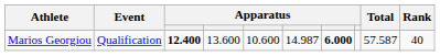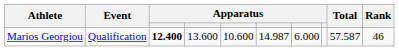 <table class="wikitable" style="font-size:90%">
 <tr>
 <th rowspan=2>Athlete</th>
 <th rowspan=2>Event</th>
 <th colspan =6>Apparatus</th>
 <th rowspan=2>Total</th>
 <th rowspan=2>Rank</th>
 </tr>
 <tr style="font-size:95%">
 <th></th>
 <th></th>
 <th></th>
 <th></th>
 <th></th>
 <th></th>
 </tr>
 <tr align=center>
 <td align=left><a href='#'>Marios Georgiou</a></td>
 <td align=left><a href='#'>Qualification</a></td>
 <td><strong>12.400</strong></td>
 <td>13.600</td>
 <td>10.600</td>
 <td>14.987</td>
-<td><strong>6.000</strong></td>
+<td>6.000</td>
 <td></td>
 <td>57.587</td>
-<td>40</td>
+<td>46</td>
 </tr>
 </table>
